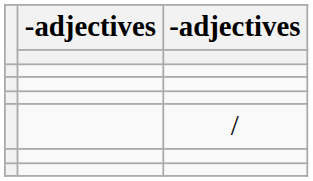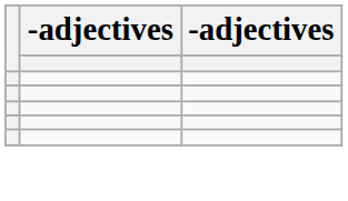 <table class="wikitable" style="text-align:center">
 <tr>
 <th rowspan="2"></th>
 <th>-adjectives</th>
 <th>-adjectives</th>
 </tr>
 <tr>
 <th></th>
 <th></th>
 </tr>
 <tr>
 <th></th>
 <td></td>
 <td></td>
 </tr>
 <tr>
 <th></th>
 <td></td>
 <td></td>
 </tr>
 <tr>
 <th></th>
 <td></td>
 <td></td>
 </tr>
 <tr>
 <th></th>
 <td></td>
-<td>/</td>
-</tr>
-<tr>
-<th></th>
-<td></td>
 <td></td>
 </tr>
 <tr>
 <th></th>
 <td></td>
 <td></td>
 </tr>
 </table>
